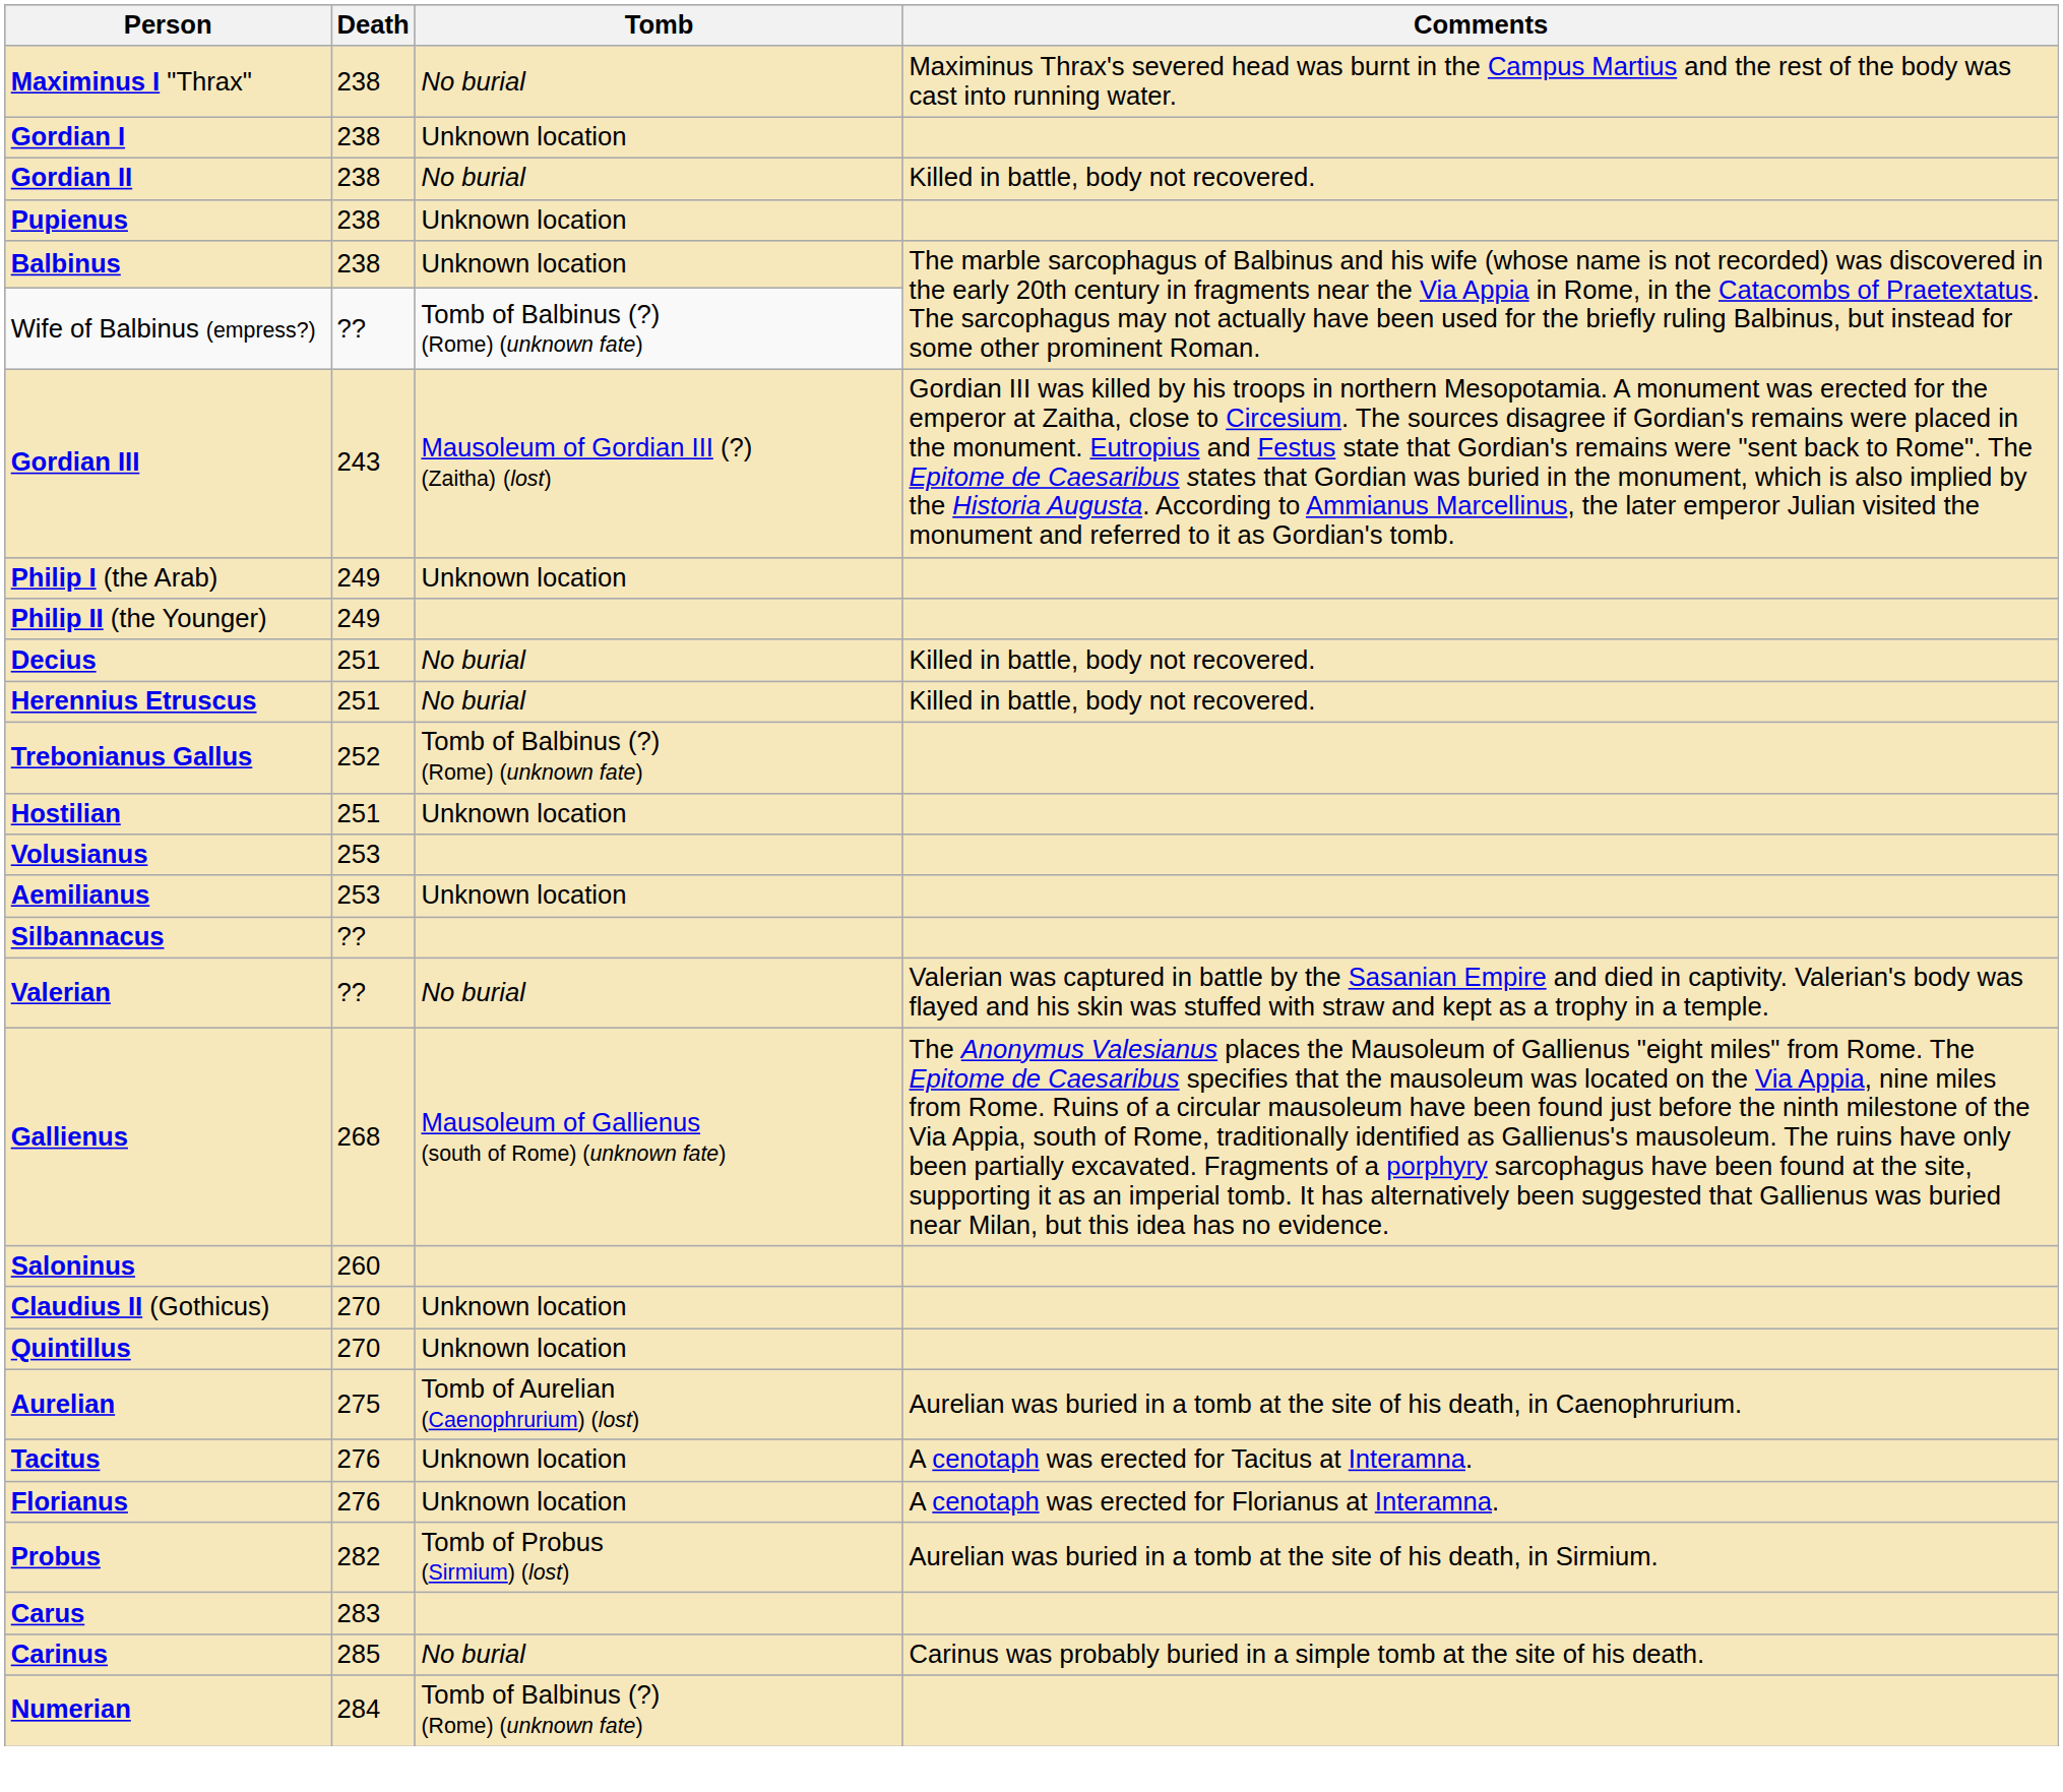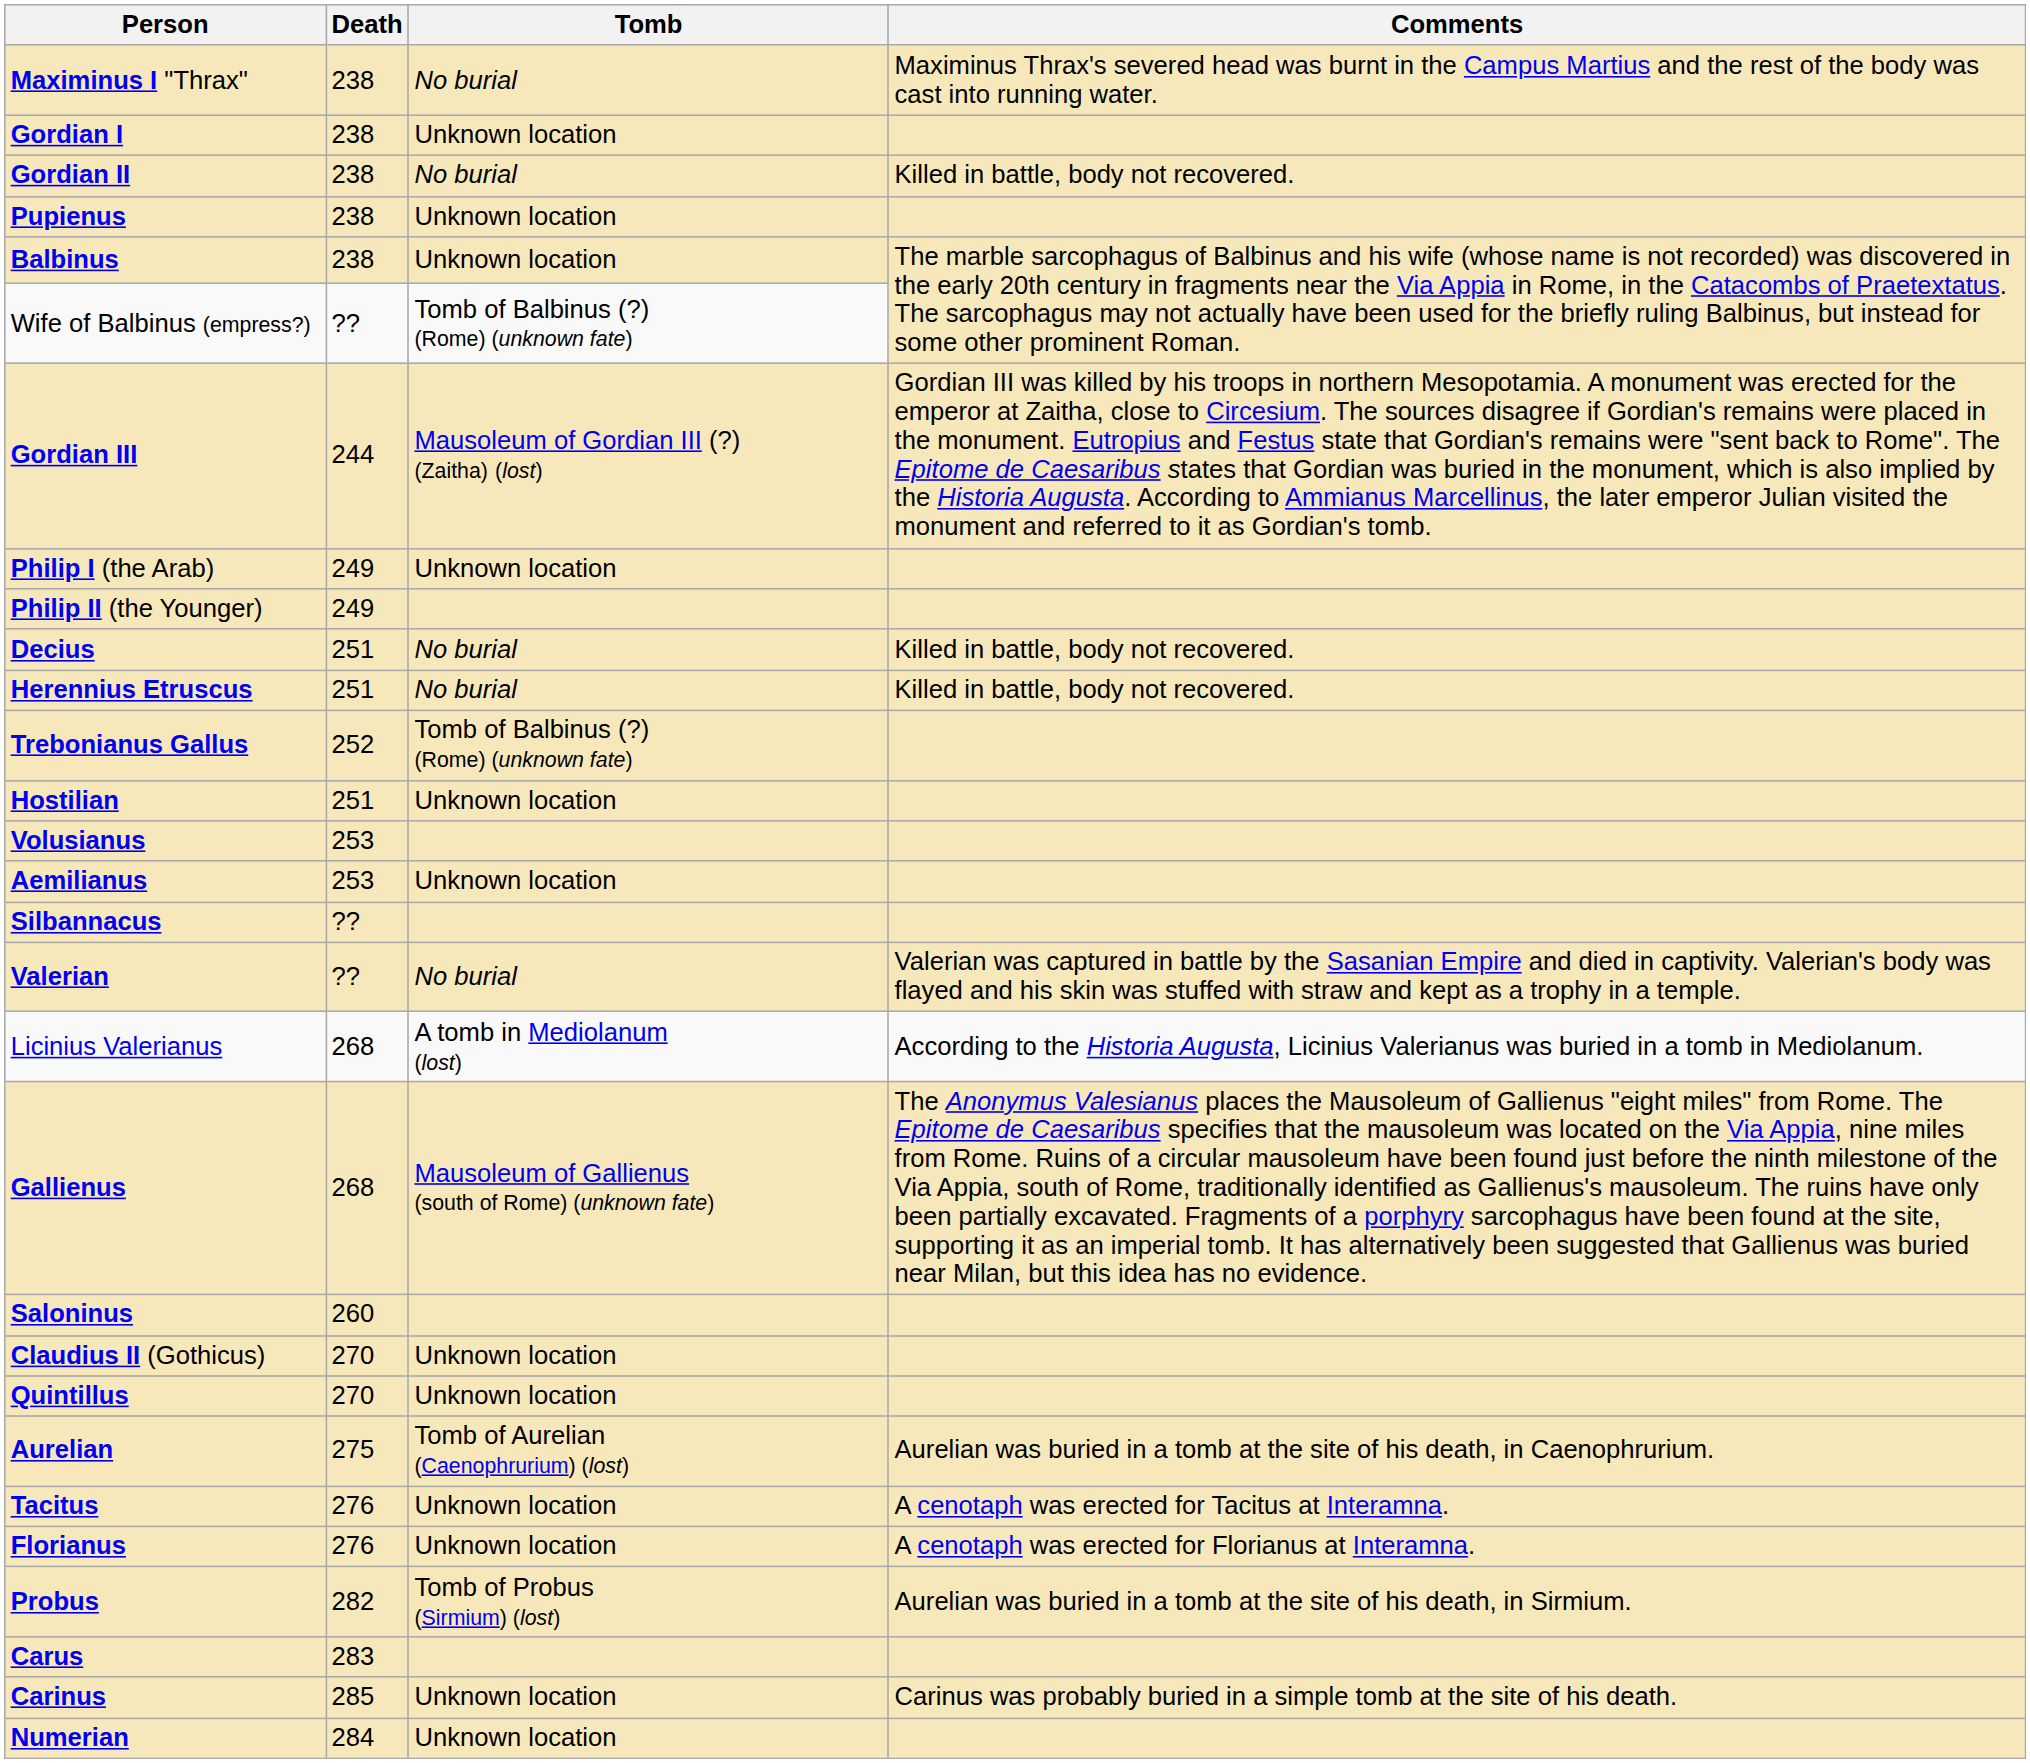 <table class="wikitable plainrowheaders" style="width:100%;">
 <tr>
 <th scope="col" width="16%">Person</th>
 <th scope="col" width="3%">Death</th>
 <th scope="col" width="24%">Tomb</th>
 <th scope="col" width="57%">Comments</th>
 </tr>
 <tr style="background:#f7e8bc;">
 <td><strong><a href='#'>Maximinus I</a></strong> "Thrax"</td>
 <td>238</td>
 <td><em>No burial</em></td>
 <td>Maximinus Thrax's severed head was burnt in the <a href='#'>Campus Martius</a> and the rest of the body was cast into running water.<em></em></td>
 </tr>
 <tr style="background:#f7e8bc;">
 <td><strong><a href='#'>Gordian I</a></strong></td>
 <td>238</td>
 <td>Unknown location<em></em></td>
 <td></td>
 </tr>
 <tr style="background:#f7e8bc;">
 <td><strong><a href='#'>Gordian II</a></strong></td>
 <td>238</td>
 <td><em>No burial</em></td>
 <td>Killed in battle, body not recovered.<em></em></td>
 </tr>
 <tr style="background:#f7e8bc;">
 <td><strong><a href='#'>Pupienus</a></strong></td>
 <td>238</td>
 <td>Unknown location<em></em></td>
 <td></td>
 </tr>
 <tr style="background:#f7e8bc;">
 <td><strong><a href='#'>Balbinus</a></strong></td>
 <td>238</td>
 <td>Unknown location<em></em></td>
 <td rowspan=2>The marble sarcophagus of Balbinus and his wife (whose name is not recorded) was discovered in the early 20th century in fragments near the <a href='#'>Via Appia</a> in Rome, in the <a href='#'>Catacombs of Praetextatus</a>.<em></em> The sarcophagus may not actually have been used for the briefly ruling Balbinus, but instead for some other prominent Roman.<em></em></td>
 </tr>
 <tr>
 <td>Wife of Balbinus <small>(empress?)</small></td>
 <td>??</td>
 <td>Tomb of Balbinus (?)<em></em><br><small>(Rome) (<em>unknown fate</em>)</small></td>
 </tr>
 <tr style="background:#f7e8bc;">
 <td><strong><a href='#'>Gordian III</a></strong></td>
-<td>243</td>
+<td>244</td>
 <td><a href='#'>Mausoleum of Gordian III</a> (?)<em></em><br><small>(Zaitha)</small> <small>(<em>lost</em>)</small></td>
 <td>Gordian III was killed by his troops in northern Mesopotamia. A monument was erected for the emperor at Zaitha, close to <a href='#'>Circesium</a>. The sources disagree if Gordian's remains were placed in the monument. <a href='#'>Eutropius</a> and <a href='#'>Festus</a> state that Gordian's remains were "sent back to Rome". The <em><a href='#'>Epitome de Caesaribus</a> s</em>tates that Gordian was buried in the monument, which is also implied by the <em><a href='#'>Historia Augusta</a></em>. According to <a href='#'>Ammianus Marcellinus</a>, the later emperor Julian visited the monument and referred to it as Gordian's tomb.<em></em></td>
 </tr>
 <tr style="background:#f7e8bc;">
 <td><a href='#'><strong>Philip I</strong></a> (the Arab)</td>
 <td>249</td>
 <td>Unknown location<em></em></td>
 <td></td>
 </tr>
 <tr style="background:#f7e8bc;">
 <td><a href='#'><strong>Philip II</strong></a> (the Younger)</td>
 <td>249</td>
 <td></td>
 <td></td>
 </tr>
 <tr style="background:#f7e8bc;">
 <td><strong><a href='#'>Decius</a></strong></td>
 <td>251</td>
 <td><em>No burial</em></td>
 <td>Killed in battle, body not recovered.<em></em></td>
 </tr>
 <tr style="background:#f7e8bc;">
 <td><strong><a href='#'>Herennius Etruscus</a></strong></td>
 <td>251</td>
 <td><em>No burial</em></td>
 <td>Killed in battle, body not recovered.<em></em></td>
 </tr>
 <tr style="background:#f7e8bc;">
 <td><strong><a href='#'>Trebonianus Gallus</a></strong></td>
 <td>252</td>
 <td>Tomb of Balbinus (?)<em></em><br><small>(Rome) (<em>unknown fate</em>)</small></td>
 <td></td>
 </tr>
 <tr style="background:#f7e8bc;">
 <td><strong><a href='#'>Hostilian</a></strong></td>
 <td>251</td>
 <td>Unknown location<em></em></td>
 <td></td>
 </tr>
 <tr style="background:#f7e8bc;">
 <td><strong><a href='#'>Volusianus</a></strong></td>
 <td>253</td>
 <td></td>
 <td></td>
 </tr>
 <tr style="background:#f7e8bc;">
 <td><strong><a href='#'>Aemilianus</a></strong></td>
 <td>253</td>
 <td>Unknown location<em></em></td>
 <td></td>
 </tr>
 <tr style="background:#f7e8bc;">
 <td><strong><a href='#'>Silbannacus</a></strong></td>
 <td>??</td>
 <td></td>
 <td></td>
 </tr>
 <tr style="background:#f7e8bc;">
 <td><a href='#'><strong>Valerian</strong></a></td>
 <td>??</td>
 <td><em>No burial</em></td>
 <td>Valerian was captured in battle by the <a href='#'>Sasanian Empire</a> and died in captivity. Valerian's body was flayed and his skin was stuffed with straw and kept as a trophy in a temple.<em></em></td>
 </tr>
+<tr>
+<td><a href='#'>Licinius Valerianus</a></td>
+<td>268</td>
+<td>A tomb in <a href='#'>Mediolanum</a><em><br></em><small>(<em>lost</em>)</small></td>
+<td>According to the <em><a href='#'>Historia Augusta</a></em>, Licinius Valerianus was buried in a tomb in Mediolanum.<em></em></td>
+</tr>
 <tr style="background:#f7e8bc;">
 <td><strong><a href='#'>Gallienus</a></strong></td>
 <td>268</td>
 <td><a href='#'>Mausoleum of Gallienus</a><em></em><br><small>(south of Rome) (<em>unknown fate</em>)</small></td>
 <td>The <em><a href='#'>Anonymus Valesianus</a></em> places the Mausoleum of Gallienus "eight miles" from Rome. The <em><a href='#'>Epitome de Caesaribus</a></em> specifies that the mausoleum was located on the <a href='#'>Via Appia</a>, nine miles from Rome.<em></em> Ruins of a circular mausoleum have been found just before the ninth milestone of the Via Appia, south of Rome, traditionally identified as Gallienus's mausoleum. The ruins have only been partially excavated. Fragments of a <a href='#'>porphyry</a> sarcophagus have been found at the site, supporting it as an imperial tomb.<em></em> It has alternatively been suggested that Gallienus was buried near Milan, but this idea has no evidence.<em></em></td>
 </tr>
 <tr style="background:#f7e8bc;">
 <td><strong><a href='#'>Saloninus</a></strong></td>
 <td>260</td>
 <td></td>
 <td></td>
 </tr>
 <tr style="background:#f7e8bc;">
 <td><a href='#'><strong>Claudius II</strong></a> (Gothicus)</td>
 <td>270</td>
 <td>Unknown location<em></em></td>
 <td></td>
 </tr>
 <tr style="background:#f7e8bc;">
 <td><strong><a href='#'>Quintillus</a></strong></td>
 <td>270</td>
 <td>Unknown location<em></em></td>
 <td></td>
 </tr>
 <tr style="background:#f7e8bc;">
 <td><strong><a href='#'>Aurelian</a></strong></td>
 <td>275</td>
 <td>Tomb of Aurelian<em></em><br><small>(<a href='#'>Caenophrurium</a>) (<em>lost</em>)</small></td>
 <td>Aurelian was buried in a tomb at the site of his death, in Caenophrurium.<em></em></td>
 </tr>
 <tr style="background:#f7e8bc;">
 <td><strong><a href='#'>Tacitus</a></strong></td>
 <td>276</td>
 <td>Unknown location<em></em></td>
 <td>A <a href='#'>cenotaph</a> was erected for Tacitus at <a href='#'>Interamna</a>.<em></em></td>
 </tr>
 <tr style="background:#f7e8bc;">
 <td><strong><a href='#'>Florianus</a></strong></td>
 <td>276</td>
 <td>Unknown location<em></em></td>
 <td>A <a href='#'>cenotaph</a> was erected for Florianus at <a href='#'>Interamna</a>.<em></em></td>
 </tr>
 <tr style="background:#f7e8bc;">
 <td><a href='#'><strong>Probus</strong></a></td>
 <td>282</td>
 <td>Tomb of Probus<em></em><br><small>(<a href='#'>Sirmium</a>) (<em>lost</em>)</small></td>
 <td>Aurelian was buried in a tomb at the site of his death, in Sirmium.<em></em></td>
 </tr>
 <tr style="background:#f7e8bc;">
 <td><strong><a href='#'>Carus</a></strong></td>
 <td>283</td>
 <td></td>
 <td></td>
 </tr>
 <tr style="background:#f7e8bc;">
 <td><strong><a href='#'>Carinus</a></strong></td>
 <td>285</td>
-<td><em>No burial</em></td>
+<td>Unknown location<em></em></td>
 <td>Carinus was probably buried in a simple tomb at the site of his death.<em></em></td>
 </tr>
 <tr style="background:#f7e8bc;">
 <td><strong><a href='#'>Numerian</a></strong></td>
 <td>284</td>
-<td>Tomb of Balbinus (?)<em></em><br><small>(Rome) (<em>unknown fate</em>)</small></td>
+<td>Unknown location<em></em></td>
 <td></td>
 </tr>
 </table>
